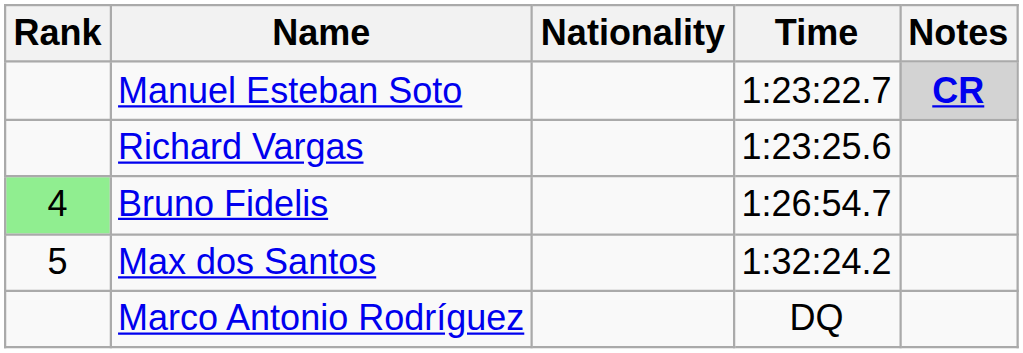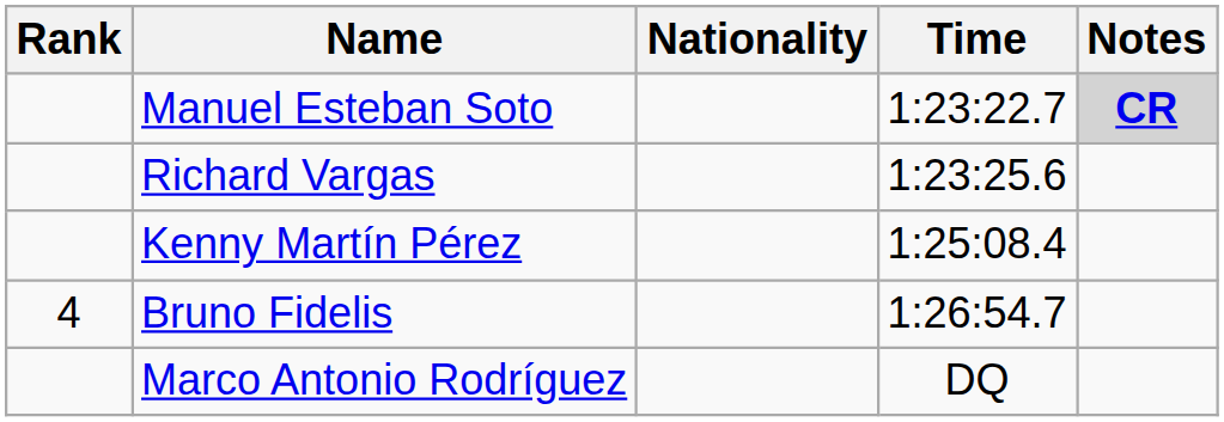 <table class="wikitable sortable" style="text-align:center">
 <tr>
 <th>Rank</th>
 <th>Name</th>
 <th>Nationality</th>
 <th>Time</th>
 <th>Notes</th>
 </tr>
 <tr>
 <td align=center></td>
 <td align=left><a href='#'>Manuel Esteban Soto</a></td>
 <td align=left></td>
 <td>1:23:22.7</td>
 <td style="background: lightgrey;"><strong><a href='#'>CR</a></strong></td>
 </tr>
 <tr>
 <td align=center></td>
 <td align=left><a href='#'>Richard Vargas</a></td>
 <td align=left></td>
 <td>1:23:25.6</td>
 <td></td>
 </tr>
 <tr>
-<td align=center style="background: lightgreen;">4</td>
+<td align=center></td>
+<td align=left><a href='#'>Kenny Martín Pérez</a></td>
+<td align=left></td>
+<td>1:25:08.4</td>
+<td></td>
+</tr>
+<tr>
+<td align=center>4</td>
 <td align=left><a href='#'>Bruno Fidelis</a></td>
 <td align=left></td>
 <td>1:26:54.7</td>
-<td></td>
-</tr>
-<tr>
-<td align=center>5</td>
-<td align=left><a href='#'>Max dos Santos</a></td>
-<td align=left></td>
-<td>1:32:24.2</td>
 <td></td>
 </tr>
 <tr>
 <td align=center></td>
 <td align=left><a href='#'>Marco Antonio Rodríguez</a></td>
 <td align=left></td>
 <td>DQ</td>
 <td></td>
 </tr>
 </table>
